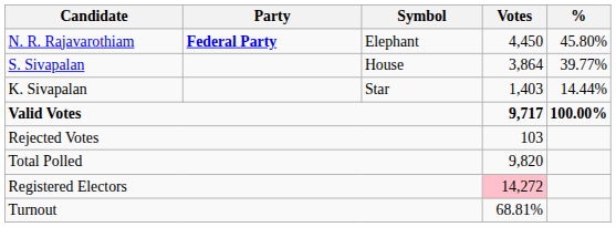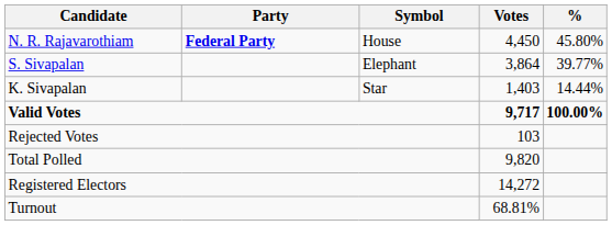 <table class="wikitable" border="1" style="text-align:right;">
 <tr>
 <th align=left width="180">Candidate</th>
 <th align=left width="180">Party</th>
 <th align=left width="120">Symbol</th>
 <th align=left width="60">Votes</th>
 <th align=left width="60">%</th>
 </tr>
 <tr>
 <td align=left><a href='#'>N. R. Rajavarothiam</a></td>
 <td align=left><strong><a href='#'>Federal Party</a></strong></td>
-<td align=left>Elephant</td>
+<td align=left>House</td>
 <td>4,450</td>
 <td>45.80%</td>
 </tr>
 <tr>
 <td align=left><a href='#'>S. Sivapalan</a></td>
 <td></td>
-<td align=left>House</td>
+<td align=left>Elephant</td>
 <td>3,864</td>
 <td>39.77%</td>
 </tr>
 <tr>
 <td align=left>K. Sivapalan</td>
 <td></td>
 <td align=left>Star</td>
 <td>1,403</td>
 <td>14.44%</td>
 </tr>
 <tr>
 <td align=left colspan=3><strong>Valid Votes</strong></td>
 <td><strong>9,717</strong></td>
 <td><strong>100.00%</strong></td>
 </tr>
 <tr>
 <td align=left colspan=3>Rejected Votes</td>
 <td>103</td>
 <td></td>
 </tr>
 <tr>
 <td align=left colspan=3>Total Polled</td>
 <td>9,820</td>
 <td></td>
 </tr>
 <tr>
 <td align=left colspan=3>Registered Electors</td>
-<td style="background: pink;">14,272</td>
+<td>14,272</td>
 <td></td>
 </tr>
 <tr>
 <td align=left colspan=3>Turnout</td>
 <td>68.81%</td>
 <td></td>
 </tr>
 </table>
